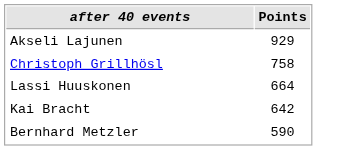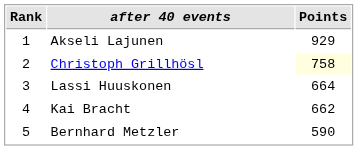 <table cellspacing="1" cellpadding="3" style="border:1px solid #AAAAAA;font-size:86%">
 <tr bgcolor="#E4E4E4">
+<th style="border-bottom:1px solid #AAAAAA" width=10>Rank</th>
 <th style="border-bottom:1px solid #AAAAAA" width=200><em>after 40 events</em></th>
 <th style="border-bottom:1px solid #AAAAAA" width=20>Points</th>
 </tr>
 <tr>
+<td align=center>1</td>
 <td align=left> Akseli Lajunen</td>
 <td align=center>929</td>
 </tr>
 <tr>
+<td align=center>2</td>
 <td align=left> <a href='#'>Christoph Grillhösl</a></td>
-<td align=center>758</td>
+<td align=center style="background: lightyellow;">758</td>
 </tr>
 <tr>
+<td align=center>3</td>
 <td align=left> Lassi Huuskonen</td>
 <td align=center>664</td>
 </tr>
 <tr>
+<td align=center>4</td>
 <td align=left> Kai Bracht</td>
-<td align=center>642</td>
+<td align=center>662</td>
 </tr>
 <tr>
+<td align=center>5</td>
 <td align=left> Bernhard Metzler</td>
 <td align=center>590</td>
 </tr>
 </table>
